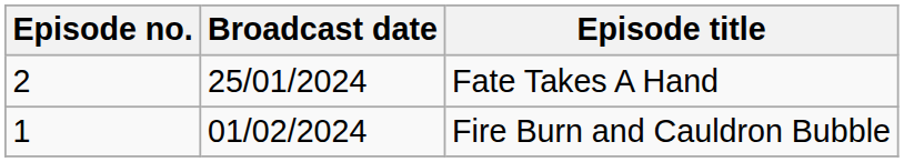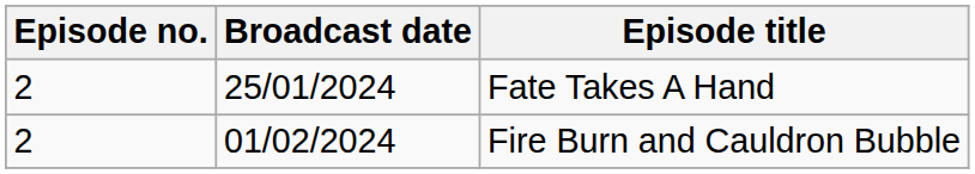 <table class="wikitable">
 <tr>
 <th>Episode no.</th>
 <th>Broadcast date</th>
 <th>Episode title</th>
 </tr>
 <tr>
 <td>2</td>
 <td>25/01/2024</td>
 <td>Fate Takes A Hand</td>
 </tr>
 <tr>
-<td>1</td>
+<td>2</td>
 <td>01/02/2024</td>
 <td>Fire Burn and Cauldron Bubble</td>
 </tr>
 </table>
